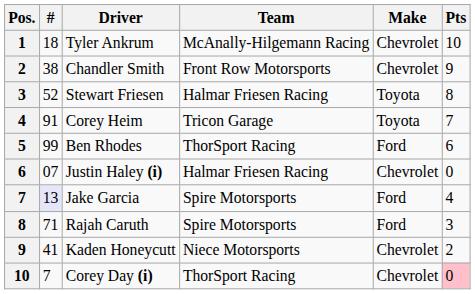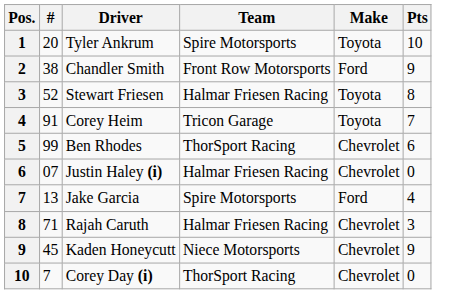 <table class="wikitable" style="font-size:95%">
 <tr>
 <th>Pos.</th>
 <th>#</th>
 <th>Driver</th>
 <th>Team</th>
 <th>Make</th>
 <th>Pts</th>
 </tr>
 <tr>
 <th>1</th>
-<td>18</td>
+<td>20</td>
 <td>Tyler Ankrum</td>
-<td>McAnally-Hilgemann Racing</td>
-<td>Chevrolet</td>
+<td>Spire Motorsports</td>
+<td>Toyota</td>
 <td>10</td>
 </tr>
 <tr>
 <th>2</th>
 <td>38</td>
 <td>Chandler Smith</td>
 <td>Front Row Motorsports</td>
-<td>Chevrolet</td>
+<td>Ford</td>
 <td>9</td>
 </tr>
 <tr>
 <th>3</th>
 <td>52</td>
 <td>Stewart Friesen</td>
 <td>Halmar Friesen Racing</td>
 <td>Toyota</td>
 <td>8</td>
 </tr>
 <tr>
 <th>4</th>
 <td>91</td>
 <td>Corey Heim</td>
 <td>Tricon Garage</td>
 <td>Toyota</td>
 <td>7</td>
 </tr>
 <tr>
 <th>5</th>
 <td>99</td>
 <td>Ben Rhodes</td>
 <td>ThorSport Racing</td>
-<td>Ford</td>
+<td>Chevrolet</td>
 <td>6</td>
 </tr>
 <tr>
 <th>6</th>
 <td>07</td>
 <td>Justin Haley <strong>(i)</strong></td>
 <td>Halmar Friesen Racing</td>
 <td>Chevrolet</td>
 <td>0</td>
 </tr>
 <tr>
 <th>7</th>
-<td style="background: lavender;">13</td>
+<td>13</td>
 <td>Jake Garcia</td>
 <td>Spire Motorsports</td>
 <td>Ford</td>
 <td>4</td>
 </tr>
 <tr>
 <th>8</th>
 <td>71</td>
 <td>Rajah Caruth</td>
-<td>Spire Motorsports</td>
-<td>Ford</td>
+<td>Halmar Friesen Racing</td>
+<td>Chevrolet</td>
 <td>3</td>
 </tr>
 <tr>
 <th>9</th>
-<td>41</td>
+<td>45</td>
 <td>Kaden Honeycutt</td>
 <td>Niece Motorsports</td>
 <td>Chevrolet</td>
-<td>2</td>
+<td>9</td>
 </tr>
 <tr>
 <th>10</th>
 <td>7</td>
 <td>Corey Day <strong>(i)</strong></td>
 <td>ThorSport Racing</td>
 <td>Chevrolet</td>
-<td style="background: pink;">0</td>
+<td>0</td>
 </tr>
 </table>
